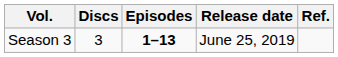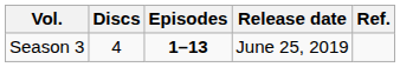 <table class="wikitable" style="text-align: center">
 <tr>
 <th>Vol.</th>
 <th>Discs</th>
 <th>Episodes</th>
 <th>Release date</th>
 <th>Ref.</th>
 </tr>
 <tr>
 <td>Season 3</td>
-<td>3</td>
+<td>4</td>
 <td><strong>1–13</strong></td>
 <td>June 25, 2019</td>
 <td></td>
 </tr>
 </table>
